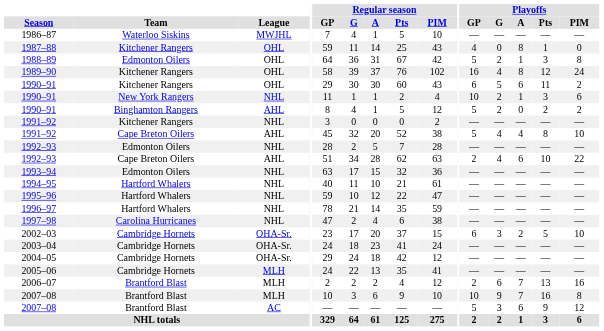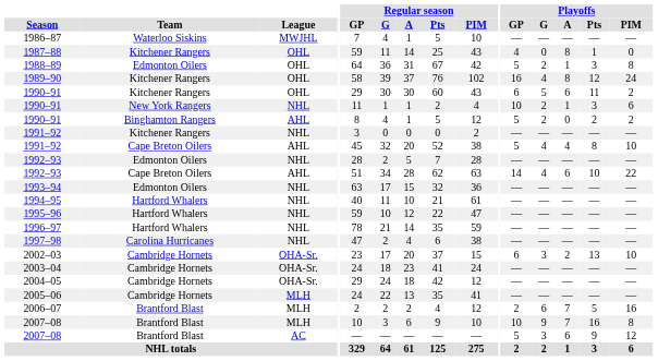 <table border="0" cellpadding="1" cellspacing="0" style="text-align:center; width:60em">
 <tr bgcolor="#e0e0e0">
 <th colspan="3" bgcolor="#ffffff"></th>
 <th rowspan="99" bgcolor="#ffffff"></th>
 <th colspan="5"><a href='#'>Regular season</a></th>
 <th rowspan="99" bgcolor="#ffffff"></th>
 <th colspan="5"><a href='#'>Playoffs</a></th>
 </tr>
 <tr bgcolor="#e0e0e0">
 <th><a href='#'>Season</a></th>
 <th>Team</th>
 <th>League</th>
 <th>GP</th>
 <th><a href='#'>G</a></th>
 <th><a href='#'>A</a></th>
 <th><a href='#'>Pts</a></th>
 <th><a href='#'>PIM</a></th>
 <th>GP</th>
 <th>G</th>
 <th>A</th>
 <th>Pts</th>
 <th>PIM</th>
 </tr>
 <tr>
 <td>1986–87</td>
 <td><a href='#'>Waterloo Siskins</a></td>
 <td><a href='#'>MWJHL</a></td>
 <td>7</td>
 <td>4</td>
 <td>1</td>
 <td>5</td>
 <td>10</td>
 <td>—</td>
 <td>—</td>
 <td>—</td>
 <td>—</td>
 <td>—</td>
 </tr>
 <tr bgcolor="#f0f0f0">
 <td><a href='#'>1987–88</a></td>
 <td><a href='#'>Kitchener Rangers</a></td>
 <td><a href='#'>OHL</a></td>
 <td>59</td>
 <td>11</td>
 <td>14</td>
 <td>25</td>
 <td>43</td>
 <td>4</td>
 <td>0</td>
 <td>8</td>
 <td>1</td>
 <td>0</td>
 </tr>
 <tr>
 <td><a href='#'>1988–89</a></td>
 <td><a href='#'>Edmonton Oilers</a></td>
 <td>OHL</td>
 <td>64</td>
 <td>36</td>
 <td>31</td>
 <td>67</td>
 <td>42</td>
 <td>5</td>
 <td>2</td>
 <td>1</td>
 <td>3</td>
 <td>8</td>
 </tr>
 <tr bgcolor="#f0f0f0">
 <td><a href='#'>1989–90</a></td>
 <td>Kitchener Rangers</td>
 <td>OHL</td>
 <td>58</td>
 <td>39</td>
 <td>37</td>
 <td>76</td>
 <td>102</td>
 <td>16</td>
 <td>4</td>
 <td>8</td>
 <td>12</td>
 <td>24</td>
 </tr>
 <tr>
 <td><a href='#'>1990–91</a></td>
 <td>Kitchener Rangers</td>
 <td>OHL</td>
 <td>29</td>
 <td>30</td>
 <td>30</td>
 <td>60</td>
 <td>43</td>
 <td>6</td>
 <td>5</td>
 <td>6</td>
 <td>11</td>
 <td>2</td>
 </tr>
 <tr bgcolor="#f0f0f0">
 <td><a href='#'>1990–91</a></td>
 <td><a href='#'>New York Rangers</a></td>
 <td><a href='#'>NHL</a></td>
 <td>11</td>
 <td>1</td>
 <td>1</td>
 <td>2</td>
 <td>4</td>
 <td>10</td>
 <td>2</td>
 <td>1</td>
 <td>3</td>
 <td>6</td>
 </tr>
 <tr>
 <td><a href='#'>1990–91</a></td>
 <td><a href='#'>Binghamton Rangers</a></td>
 <td><a href='#'>AHL</a></td>
 <td>8</td>
 <td>4</td>
 <td>1</td>
 <td>5</td>
 <td>12</td>
 <td>5</td>
 <td>2</td>
 <td>0</td>
 <td>2</td>
 <td>2</td>
 </tr>
 <tr bgcolor="#f0f0f0">
 <td><a href='#'>1991–92</a></td>
 <td>Kitchener Rangers</td>
 <td>NHL</td>
 <td>3</td>
 <td>0</td>
 <td>0</td>
 <td>0</td>
 <td>2</td>
 <td>—</td>
 <td>—</td>
 <td>—</td>
 <td>—</td>
 <td>—</td>
 </tr>
 <tr>
 <td><a href='#'>1991–92</a></td>
 <td><a href='#'>Cape Breton Oilers</a></td>
 <td>AHL</td>
 <td>45</td>
 <td>32</td>
 <td>20</td>
 <td>52</td>
 <td>38</td>
 <td>5</td>
 <td>4</td>
 <td>4</td>
 <td>8</td>
 <td>10</td>
 </tr>
 <tr bgcolor="#f0f0f0">
 <td><a href='#'>1992–93</a></td>
 <td>Edmonton Oilers</td>
 <td>NHL</td>
 <td>28</td>
 <td>2</td>
 <td>5</td>
 <td>7</td>
 <td>28</td>
 <td>—</td>
 <td>—</td>
 <td>—</td>
 <td>—</td>
 <td>—</td>
 </tr>
 <tr>
 <td><a href='#'>1992–93</a></td>
 <td>Cape Breton Oilers</td>
 <td>AHL</td>
 <td>51</td>
 <td>34</td>
 <td>28</td>
 <td>62</td>
 <td>63</td>
-<td>2</td>
+<td>14</td>
 <td>4</td>
 <td>6</td>
 <td>10</td>
 <td>22</td>
 </tr>
 <tr bgcolor="#f0f0f0">
 <td><a href='#'>1993–94</a></td>
 <td>Edmonton Oilers</td>
 <td>NHL</td>
 <td>63</td>
 <td>17</td>
 <td>15</td>
 <td>32</td>
 <td>36</td>
 <td>—</td>
 <td>—</td>
 <td>—</td>
 <td>—</td>
 <td>—</td>
 </tr>
 <tr>
 <td><a href='#'>1994–95</a></td>
 <td><a href='#'>Hartford Whalers</a></td>
 <td>NHL</td>
 <td>40</td>
 <td>11</td>
 <td>10</td>
 <td>21</td>
 <td>61</td>
 <td>—</td>
 <td>—</td>
 <td>—</td>
 <td>—</td>
 <td>—</td>
 </tr>
 <tr bgcolor="#f0f0f0">
 <td><a href='#'>1995–96</a></td>
 <td>Hartford Whalers</td>
 <td>NHL</td>
 <td>59</td>
 <td>10</td>
 <td>12</td>
 <td>22</td>
 <td>47</td>
 <td>—</td>
 <td>—</td>
 <td>—</td>
 <td>—</td>
 <td>—</td>
 </tr>
 <tr>
 <td><a href='#'>1996–97</a></td>
 <td>Hartford Whalers</td>
 <td>NHL</td>
 <td>78</td>
 <td>21</td>
 <td>14</td>
 <td>35</td>
 <td>59</td>
 <td>—</td>
 <td>—</td>
 <td>—</td>
 <td>—</td>
 <td>—</td>
 </tr>
 <tr bgcolor="#f0f0f0">
 <td><a href='#'>1997–98</a></td>
 <td><a href='#'>Carolina Hurricanes</a></td>
 <td>NHL</td>
 <td>47</td>
 <td>2</td>
 <td>4</td>
 <td>6</td>
 <td>38</td>
 <td>—</td>
 <td>—</td>
 <td>—</td>
 <td>—</td>
 <td>—</td>
 </tr>
 <tr>
 <td>2002–03</td>
 <td><a href='#'>Cambridge Hornets</a></td>
 <td><a href='#'>OHA-Sr.</a></td>
 <td>23</td>
 <td>17</td>
 <td>20</td>
 <td>37</td>
 <td>15</td>
 <td>6</td>
 <td>3</td>
 <td>2</td>
-<td>5</td>
+<td>13</td>
 <td>10</td>
 </tr>
 <tr bgcolor="#f0f0f0">
 <td>2003–04</td>
 <td>Cambridge Hornets</td>
 <td>OHA-Sr.</td>
 <td>24</td>
 <td>18</td>
 <td>23</td>
 <td>41</td>
 <td>24</td>
 <td>—</td>
 <td>—</td>
 <td>—</td>
 <td>—</td>
 <td>—</td>
 </tr>
 <tr>
 <td>2004–05</td>
 <td>Cambridge Hornets</td>
 <td>OHA-Sr.</td>
 <td>29</td>
 <td>24</td>
 <td>18</td>
 <td>42</td>
 <td>12</td>
 <td>—</td>
 <td>—</td>
 <td>—</td>
 <td>—</td>
 <td>—</td>
 </tr>
 <tr bgcolor="#f0f0f0">
 <td>2005–06</td>
 <td>Cambridge Hornets</td>
 <td><a href='#'>MLH</a></td>
 <td>24</td>
 <td>22</td>
 <td>13</td>
 <td>35</td>
 <td>41</td>
 <td>—</td>
 <td>—</td>
 <td>—</td>
 <td>—</td>
 <td>—</td>
 </tr>
 <tr>
 <td>2006–07</td>
 <td><a href='#'>Brantford Blast</a></td>
 <td>MLH</td>
 <td>2</td>
 <td>2</td>
 <td>2</td>
 <td>4</td>
 <td>12</td>
 <td>2</td>
 <td>6</td>
 <td>7</td>
-<td>13</td>
+<td>5</td>
 <td>16</td>
 </tr>
 <tr bgcolor="#f0f0f0">
 <td>2007–08</td>
 <td>Brantford Blast</td>
 <td>MLH</td>
 <td>10</td>
 <td>3</td>
 <td>6</td>
 <td>9</td>
 <td>10</td>
 <td>10</td>
 <td>9</td>
 <td>7</td>
 <td>16</td>
 <td>8</td>
 </tr>
 <tr>
 <td><a href='#'>2007–08</a></td>
 <td>Brantford Blast</td>
 <td><a href='#'>AC</a></td>
 <td>—</td>
 <td>—</td>
 <td>—</td>
 <td>—</td>
 <td>—</td>
 <td>5</td>
 <td>3</td>
 <td>6</td>
 <td>9</td>
 <td>12</td>
 </tr>
 <tr bgcolor="#e0e0e0">
 <th colspan="3">NHL totals</th>
 <th>329</th>
 <th>64</th>
 <th>61</th>
 <th>125</th>
 <th>275</th>
 <th>2</th>
 <th>2</th>
 <th>1</th>
 <th>3</th>
 <th>6</th>
 </tr>
 </table>
